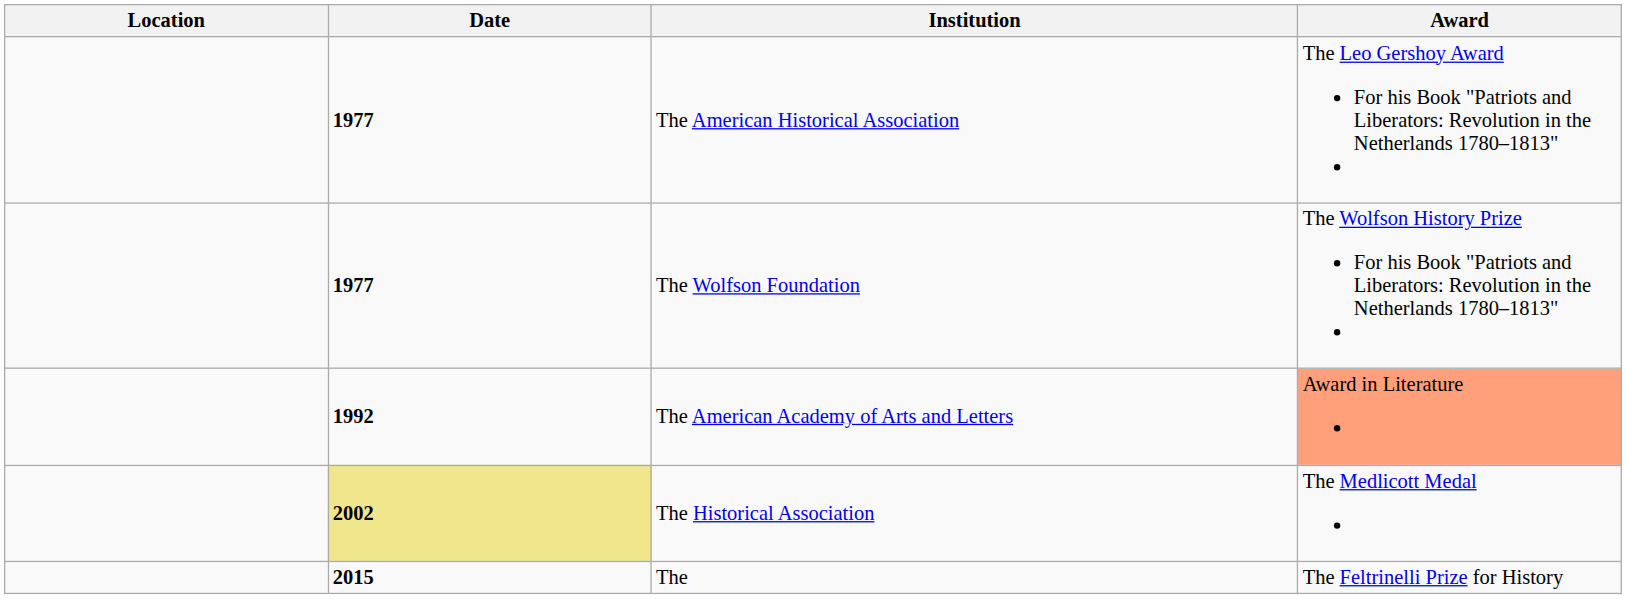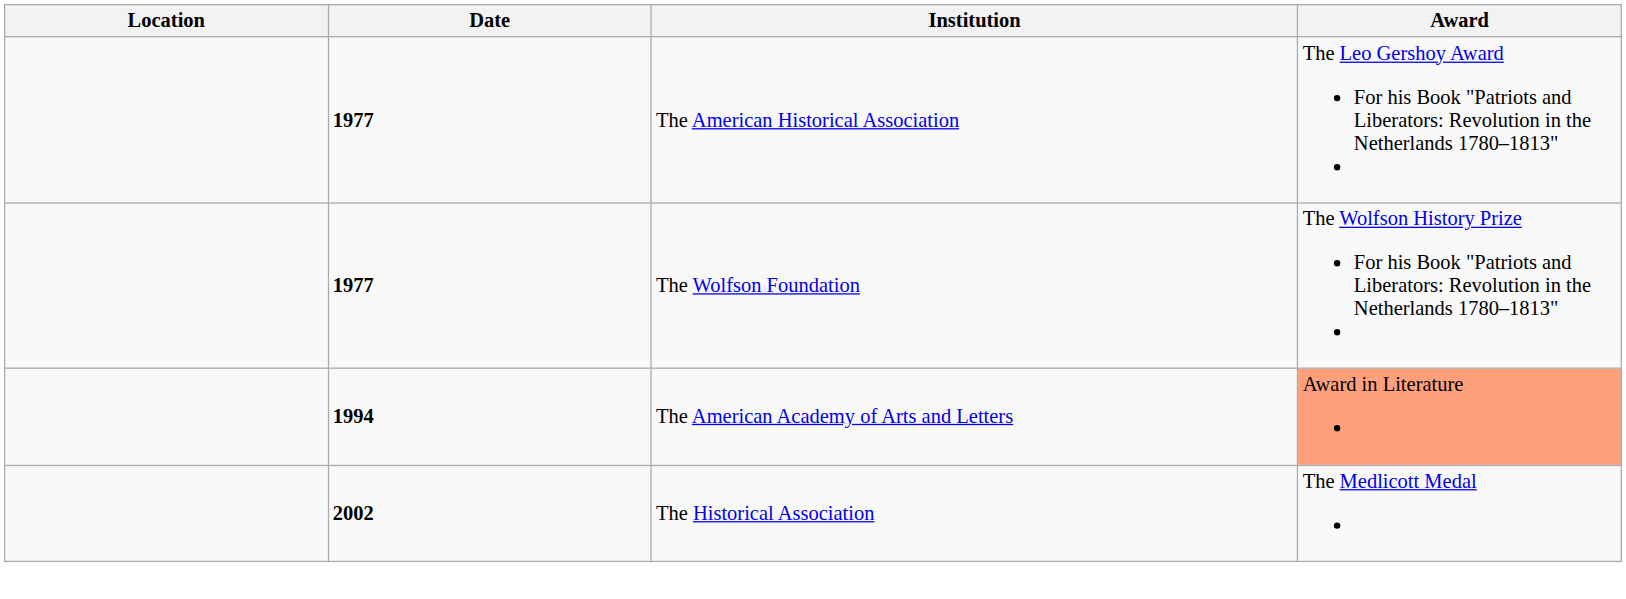 <table class="wikitable" style="width:100%;">
 <tr>
 <th style="width:20%;">Location</th>
 <th style="width:20%;">Date</th>
 <th style="width:40%;">Institution</th>
 <th style="width:20%;">Award</th>
 </tr>
 <tr>
 <td></td>
 <td><strong>1977</strong></td>
 <td>The <a href='#'>American Historical Association</a></td>
 <td>The <a href='#'>Leo Gershoy Award</a><br><ul><li>For his Book "Patriots and Liberators: Revolution in the Netherlands 1780–1813"</li><li></li></ul></td>
 </tr>
 <tr>
 <td></td>
 <td><strong>1977</strong></td>
 <td>The <a href='#'>Wolfson Foundation</a></td>
 <td>The <a href='#'>Wolfson History Prize</a><br><ul><li>For his Book "Patriots and Liberators: Revolution in the Netherlands 1780–1813"</li><li></li></ul></td>
 </tr>
 <tr>
 <td></td>
-<td><strong>1992</strong></td>
+<td><strong>1994</strong></td>
 <td>The <a href='#'>American Academy of Arts and Letters</a></td>
 <td style="background: lightsalmon;">Award in Literature<br><ul><li></li></ul></td>
 </tr>
 <tr>
 <td></td>
-<td style="background: khaki;"><strong>2002</strong></td>
+<td><strong>2002</strong></td>
 <td>The <a href='#'>Historical Association</a></td>
 <td>The <a href='#'>Medlicott Medal</a><br><ul><li></li></ul></td>
 </tr>
-<tr>
-<td></td>
-<td><strong>2015</strong></td>
-<td>The </td>
-<td>The <a href='#'>Feltrinelli Prize</a> for History</td>
-</tr>
 </table>
